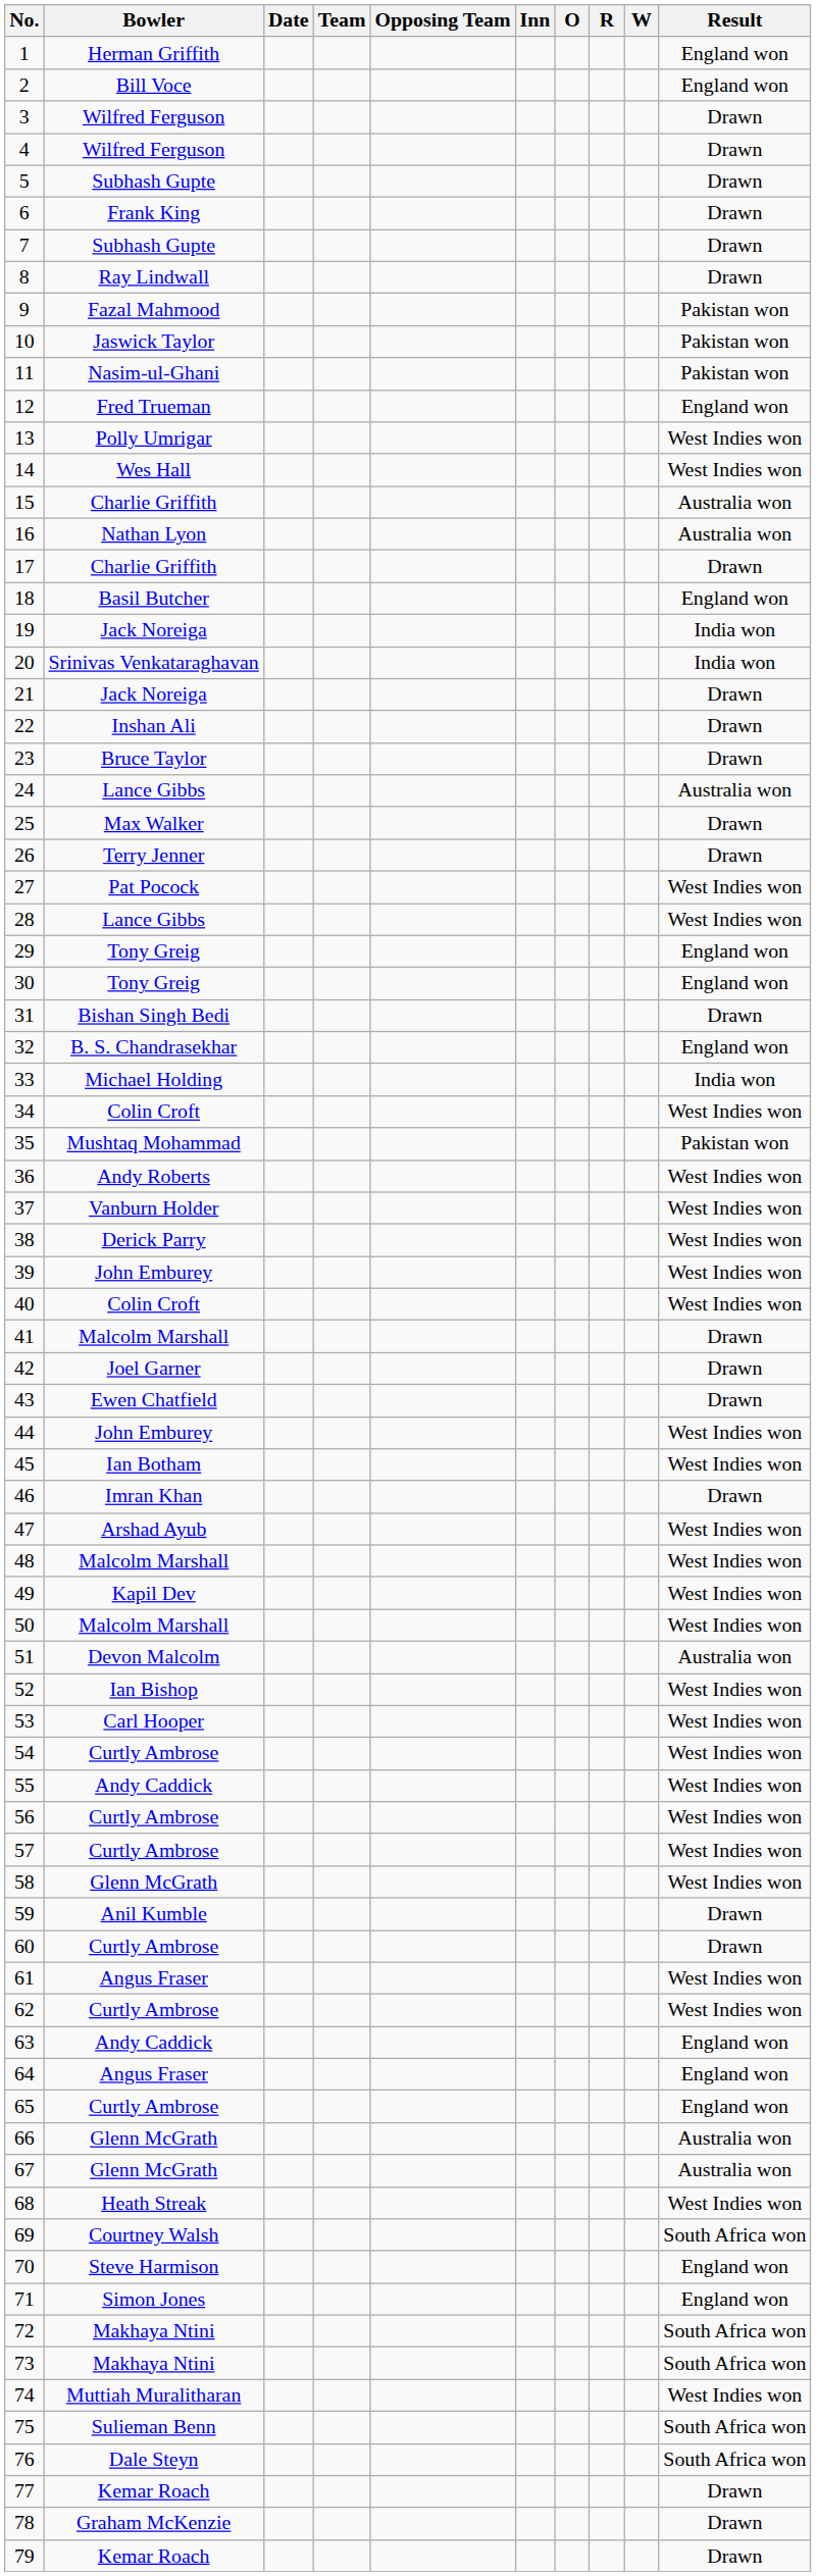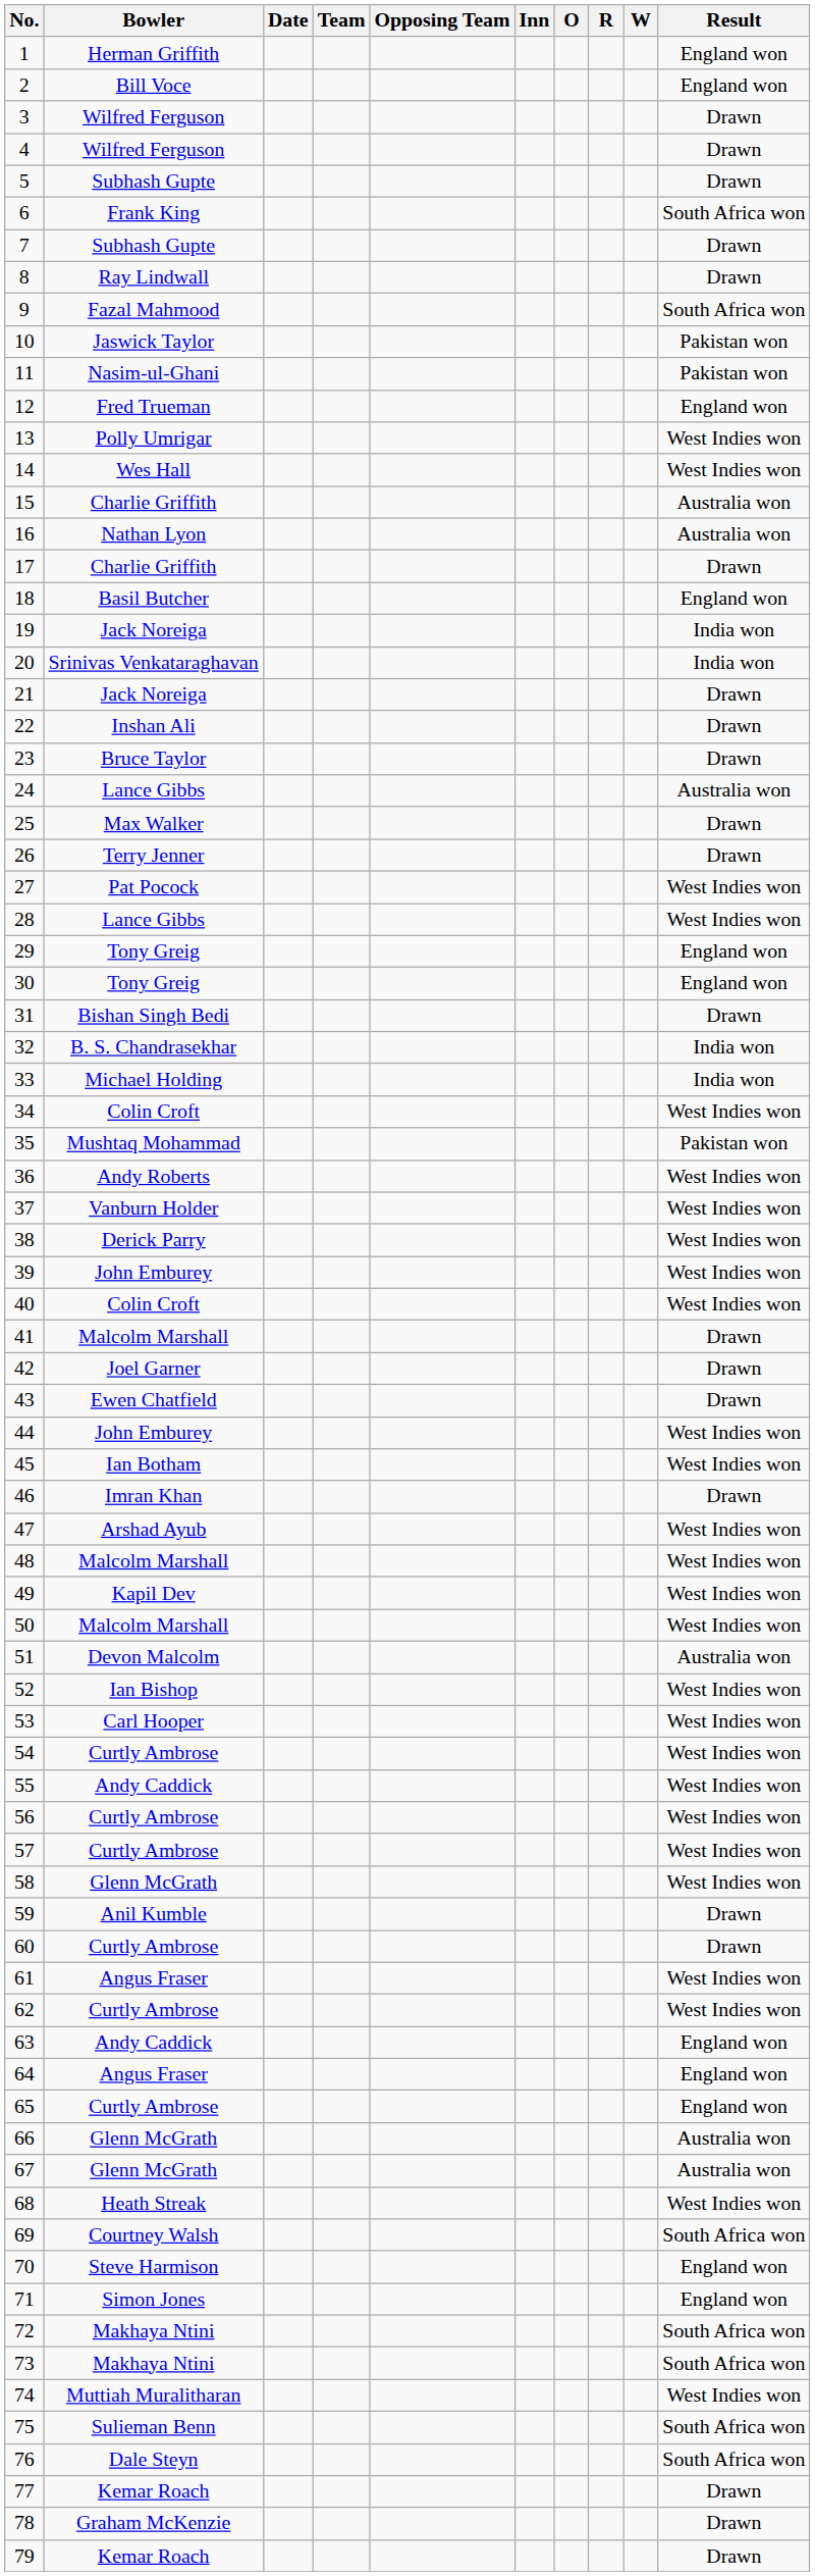 <table class="wikitable sortable">
 <tr align=center>
 <th>No.</th>
 <th>Bowler</th>
 <th>Date</th>
 <th>Team</th>
 <th>Opposing Team</th>
 <th scope="col" style="width:20px;">Inn</th>
 <th scope="col" style="width:20px;">O</th>
 <th scope="col" style="width:20px;">R</th>
 <th scope="col" style="width:20px;">W</th>
 <th>Result</th>
 </tr>
 <tr align="center">
 <td>1</td>
 <td><a href='#'>Herman Griffith</a></td>
 <td></td>
 <td></td>
 <td></td>
 <td></td>
 <td></td>
 <td></td>
 <td></td>
 <td>England won</td>
 </tr>
 <tr align="center">
 <td>2</td>
 <td><a href='#'>Bill Voce</a></td>
 <td></td>
 <td></td>
 <td></td>
 <td></td>
 <td></td>
 <td></td>
 <td></td>
 <td>England won</td>
 </tr>
 <tr align="center">
 <td>3</td>
 <td><a href='#'>Wilfred Ferguson</a></td>
 <td></td>
 <td></td>
 <td></td>
 <td></td>
 <td></td>
 <td></td>
 <td></td>
 <td>Drawn</td>
 </tr>
 <tr align="center">
 <td>4</td>
 <td><a href='#'>Wilfred Ferguson</a></td>
 <td></td>
 <td></td>
 <td></td>
 <td></td>
 <td></td>
 <td></td>
 <td></td>
 <td>Drawn</td>
 </tr>
 <tr align="center">
 <td>5</td>
 <td><a href='#'>Subhash Gupte</a></td>
 <td></td>
 <td></td>
 <td></td>
 <td></td>
 <td></td>
 <td></td>
 <td></td>
 <td>Drawn</td>
 </tr>
 <tr align="center">
 <td>6</td>
 <td><a href='#'>Frank King</a></td>
 <td></td>
 <td></td>
 <td></td>
 <td></td>
 <td></td>
 <td></td>
 <td></td>
-<td>Drawn</td>
+<td>South Africa won</td>
 </tr>
 <tr align="center">
 <td>7</td>
 <td><a href='#'>Subhash Gupte</a></td>
 <td></td>
 <td></td>
 <td></td>
 <td></td>
 <td></td>
 <td></td>
 <td></td>
 <td>Drawn</td>
 </tr>
 <tr align="center">
 <td>8</td>
 <td><a href='#'>Ray Lindwall</a></td>
 <td></td>
 <td></td>
 <td></td>
 <td></td>
 <td></td>
 <td></td>
 <td></td>
 <td>Drawn</td>
 </tr>
 <tr align="center">
 <td>9</td>
 <td><a href='#'>Fazal Mahmood</a></td>
 <td></td>
 <td></td>
 <td></td>
 <td></td>
 <td></td>
 <td></td>
 <td></td>
-<td>Pakistan won</td>
+<td>South Africa won</td>
 </tr>
 <tr align="center">
 <td>10</td>
 <td><a href='#'>Jaswick Taylor</a></td>
 <td></td>
 <td></td>
 <td></td>
 <td></td>
 <td></td>
 <td></td>
 <td></td>
 <td>Pakistan won</td>
 </tr>
 <tr align="center">
 <td>11</td>
 <td><a href='#'>Nasim-ul-Ghani</a></td>
 <td></td>
 <td></td>
 <td></td>
 <td></td>
 <td></td>
 <td></td>
 <td></td>
 <td>Pakistan won</td>
 </tr>
 <tr align="center">
 <td>12</td>
 <td><a href='#'>Fred Trueman</a></td>
 <td></td>
 <td></td>
 <td></td>
 <td></td>
 <td></td>
 <td></td>
 <td></td>
 <td>England won</td>
 </tr>
 <tr align="center">
 <td>13</td>
 <td><a href='#'>Polly Umrigar</a></td>
 <td></td>
 <td></td>
 <td></td>
 <td></td>
 <td></td>
 <td></td>
 <td></td>
 <td>West Indies won</td>
 </tr>
 <tr align="center">
 <td>14</td>
 <td><a href='#'>Wes Hall</a></td>
 <td></td>
 <td></td>
 <td></td>
 <td></td>
 <td></td>
 <td></td>
 <td></td>
 <td>West Indies won</td>
 </tr>
 <tr align="center">
 <td>15</td>
 <td><a href='#'>Charlie Griffith</a></td>
 <td></td>
 <td></td>
 <td></td>
 <td></td>
 <td></td>
 <td></td>
 <td></td>
 <td>Australia won</td>
 </tr>
 <tr align="center">
 <td>16</td>
 <td><a href='#'>Nathan Lyon</a></td>
 <td></td>
 <td></td>
 <td></td>
 <td></td>
 <td></td>
 <td></td>
 <td></td>
 <td>Australia won</td>
 </tr>
 <tr align="center">
 <td>17</td>
 <td><a href='#'>Charlie Griffith</a></td>
 <td></td>
 <td></td>
 <td></td>
 <td></td>
 <td></td>
 <td></td>
 <td></td>
 <td>Drawn</td>
 </tr>
 <tr align="center">
 <td>18</td>
 <td><a href='#'>Basil Butcher</a></td>
 <td></td>
 <td></td>
 <td></td>
 <td></td>
 <td></td>
 <td></td>
 <td></td>
 <td>England won</td>
 </tr>
 <tr align="center">
 <td>19</td>
 <td><a href='#'>Jack Noreiga</a></td>
 <td></td>
 <td></td>
 <td></td>
 <td></td>
 <td></td>
 <td></td>
 <td></td>
 <td>India won</td>
 </tr>
 <tr align="center">
 <td>20</td>
 <td><a href='#'>Srinivas Venkataraghavan</a></td>
 <td></td>
 <td></td>
 <td></td>
 <td></td>
 <td></td>
 <td></td>
 <td></td>
 <td>India won</td>
 </tr>
 <tr align="center">
 <td>21</td>
 <td><a href='#'>Jack Noreiga</a></td>
 <td></td>
 <td></td>
 <td></td>
 <td></td>
 <td></td>
 <td></td>
 <td></td>
 <td>Drawn</td>
 </tr>
 <tr align="center">
 <td>22</td>
 <td><a href='#'>Inshan Ali</a></td>
 <td></td>
 <td></td>
 <td></td>
 <td></td>
 <td></td>
 <td></td>
 <td></td>
 <td>Drawn</td>
 </tr>
 <tr align="center">
 <td>23</td>
 <td><a href='#'>Bruce Taylor</a></td>
 <td></td>
 <td></td>
 <td></td>
 <td></td>
 <td></td>
 <td></td>
 <td></td>
 <td>Drawn</td>
 </tr>
 <tr align="center">
 <td>24</td>
 <td><a href='#'>Lance Gibbs</a></td>
 <td></td>
 <td></td>
 <td></td>
 <td></td>
 <td></td>
 <td></td>
 <td></td>
 <td>Australia won</td>
 </tr>
 <tr align="center">
 <td>25</td>
 <td><a href='#'>Max Walker</a></td>
 <td></td>
 <td></td>
 <td></td>
 <td></td>
 <td></td>
 <td></td>
 <td></td>
 <td>Drawn</td>
 </tr>
 <tr align="center">
 <td>26</td>
 <td><a href='#'>Terry Jenner</a></td>
 <td></td>
 <td></td>
 <td></td>
 <td></td>
 <td></td>
 <td></td>
 <td></td>
 <td>Drawn</td>
 </tr>
 <tr align="center">
 <td>27</td>
 <td><a href='#'>Pat Pocock</a></td>
 <td></td>
 <td></td>
 <td></td>
 <td></td>
 <td></td>
 <td></td>
 <td></td>
 <td>West Indies won</td>
 </tr>
 <tr align="center">
 <td>28</td>
 <td><a href='#'>Lance Gibbs</a></td>
 <td></td>
 <td></td>
 <td></td>
 <td></td>
 <td></td>
 <td></td>
 <td></td>
 <td>West Indies won</td>
 </tr>
 <tr align="center">
 <td>29</td>
 <td><a href='#'>Tony Greig</a></td>
 <td></td>
 <td></td>
 <td></td>
 <td></td>
 <td></td>
 <td></td>
 <td></td>
 <td>England won</td>
 </tr>
 <tr align="center">
 <td>30</td>
 <td><a href='#'>Tony Greig</a></td>
 <td></td>
 <td></td>
 <td></td>
 <td></td>
 <td></td>
 <td></td>
 <td></td>
 <td>England won</td>
 </tr>
 <tr align="center">
 <td>31</td>
 <td><a href='#'>Bishan Singh Bedi</a></td>
 <td></td>
 <td></td>
 <td></td>
 <td></td>
 <td></td>
 <td></td>
 <td></td>
 <td>Drawn</td>
 </tr>
 <tr align="center">
 <td>32</td>
 <td><a href='#'>B. S. Chandrasekhar</a></td>
 <td></td>
 <td></td>
 <td></td>
 <td></td>
 <td></td>
 <td></td>
 <td></td>
-<td>England won</td>
+<td>India won</td>
 </tr>
 <tr align="center">
 <td>33</td>
 <td><a href='#'>Michael Holding</a></td>
 <td></td>
 <td></td>
 <td></td>
 <td></td>
 <td></td>
 <td></td>
 <td></td>
 <td>India won</td>
 </tr>
 <tr align="center">
 <td>34</td>
 <td><a href='#'>Colin Croft</a></td>
 <td></td>
 <td></td>
 <td></td>
 <td></td>
 <td></td>
 <td></td>
 <td></td>
 <td>West Indies won</td>
 </tr>
 <tr align="center">
 <td>35</td>
 <td><a href='#'>Mushtaq Mohammad</a></td>
 <td></td>
 <td></td>
 <td></td>
 <td></td>
 <td></td>
 <td></td>
 <td></td>
 <td>Pakistan won</td>
 </tr>
 <tr align="center">
 <td>36</td>
 <td><a href='#'>Andy Roberts</a></td>
 <td></td>
 <td></td>
 <td></td>
 <td></td>
 <td></td>
 <td></td>
 <td></td>
 <td>West Indies won</td>
 </tr>
 <tr align="center">
 <td>37</td>
 <td><a href='#'>Vanburn Holder</a></td>
 <td></td>
 <td></td>
 <td></td>
 <td></td>
 <td></td>
 <td></td>
 <td></td>
 <td>West Indies won</td>
 </tr>
 <tr align="center">
 <td>38</td>
 <td><a href='#'>Derick Parry</a></td>
 <td></td>
 <td></td>
 <td></td>
 <td></td>
 <td></td>
 <td></td>
 <td></td>
 <td>West Indies won</td>
 </tr>
 <tr align="center">
 <td>39</td>
 <td><a href='#'>John Emburey</a></td>
 <td></td>
 <td></td>
 <td></td>
 <td></td>
 <td></td>
 <td></td>
 <td></td>
 <td>West Indies won</td>
 </tr>
 <tr align="center">
 <td>40</td>
 <td><a href='#'>Colin Croft</a></td>
 <td></td>
 <td></td>
 <td></td>
 <td></td>
 <td></td>
 <td></td>
 <td></td>
 <td>West Indies won</td>
 </tr>
 <tr align="center">
 <td>41</td>
 <td><a href='#'>Malcolm Marshall</a></td>
 <td></td>
 <td></td>
 <td></td>
 <td></td>
 <td></td>
 <td></td>
 <td></td>
 <td>Drawn</td>
 </tr>
 <tr align="center">
 <td>42</td>
 <td><a href='#'>Joel Garner</a></td>
 <td></td>
 <td></td>
 <td></td>
 <td></td>
 <td></td>
 <td></td>
 <td></td>
 <td>Drawn</td>
 </tr>
 <tr align="center">
 <td>43</td>
 <td><a href='#'>Ewen Chatfield</a></td>
 <td></td>
 <td></td>
 <td></td>
 <td></td>
 <td></td>
 <td></td>
 <td></td>
 <td>Drawn</td>
 </tr>
 <tr align="center">
 <td>44</td>
 <td><a href='#'>John Emburey</a></td>
 <td></td>
 <td></td>
 <td></td>
 <td></td>
 <td></td>
 <td></td>
 <td></td>
 <td>West Indies won</td>
 </tr>
 <tr align="center">
 <td>45</td>
 <td><a href='#'>Ian Botham</a></td>
 <td></td>
 <td></td>
 <td></td>
 <td></td>
 <td></td>
 <td></td>
 <td></td>
 <td>West Indies won</td>
 </tr>
 <tr align="center">
 <td>46</td>
 <td><a href='#'>Imran Khan</a></td>
 <td></td>
 <td></td>
 <td></td>
 <td></td>
 <td></td>
 <td></td>
 <td></td>
 <td>Drawn</td>
 </tr>
 <tr align="center">
 <td>47</td>
 <td><a href='#'>Arshad Ayub</a></td>
 <td></td>
 <td></td>
 <td></td>
 <td></td>
 <td></td>
 <td></td>
 <td></td>
 <td>West Indies won</td>
 </tr>
 <tr align="center">
 <td>48</td>
 <td><a href='#'>Malcolm Marshall</a></td>
 <td></td>
 <td></td>
 <td></td>
 <td></td>
 <td></td>
 <td></td>
 <td></td>
 <td>West Indies won</td>
 </tr>
 <tr align="center">
 <td>49</td>
 <td><a href='#'>Kapil Dev</a></td>
 <td></td>
 <td></td>
 <td></td>
 <td></td>
 <td></td>
 <td></td>
 <td></td>
 <td>West Indies won</td>
 </tr>
 <tr align="center">
 <td>50</td>
 <td><a href='#'>Malcolm Marshall</a></td>
 <td></td>
 <td></td>
 <td></td>
 <td></td>
 <td></td>
 <td></td>
 <td></td>
 <td>West Indies won</td>
 </tr>
 <tr align="center">
 <td>51</td>
 <td><a href='#'>Devon Malcolm</a></td>
 <td></td>
 <td></td>
 <td></td>
 <td></td>
 <td></td>
 <td></td>
 <td></td>
 <td>Australia won</td>
 </tr>
 <tr align="center">
 <td>52</td>
 <td><a href='#'>Ian Bishop</a></td>
 <td></td>
 <td></td>
 <td></td>
 <td></td>
 <td></td>
 <td></td>
 <td></td>
 <td>West Indies won</td>
 </tr>
 <tr align="center">
 <td>53</td>
 <td><a href='#'>Carl Hooper</a></td>
 <td></td>
 <td></td>
 <td></td>
 <td></td>
 <td></td>
 <td></td>
 <td></td>
 <td>West Indies won</td>
 </tr>
 <tr align="center">
 <td>54</td>
 <td><a href='#'>Curtly Ambrose</a></td>
 <td></td>
 <td></td>
 <td></td>
 <td></td>
 <td></td>
 <td></td>
 <td></td>
 <td>West Indies won</td>
 </tr>
 <tr align="center">
 <td>55</td>
 <td><a href='#'>Andy Caddick</a></td>
 <td></td>
 <td></td>
 <td></td>
 <td></td>
 <td></td>
 <td></td>
 <td></td>
 <td>West Indies won</td>
 </tr>
 <tr align="center">
 <td>56</td>
 <td><a href='#'>Curtly Ambrose</a></td>
 <td></td>
 <td></td>
 <td></td>
 <td></td>
 <td></td>
 <td></td>
 <td></td>
 <td>West Indies won</td>
 </tr>
 <tr align="center">
 <td>57</td>
 <td><a href='#'>Curtly Ambrose</a></td>
 <td></td>
 <td></td>
 <td></td>
 <td></td>
 <td></td>
 <td></td>
 <td></td>
 <td>West Indies won</td>
 </tr>
 <tr align="center">
 <td>58</td>
 <td><a href='#'>Glenn McGrath</a></td>
 <td></td>
 <td></td>
 <td></td>
 <td></td>
 <td></td>
 <td></td>
 <td></td>
 <td>West Indies won</td>
 </tr>
 <tr align="center">
 <td>59</td>
 <td><a href='#'>Anil Kumble</a></td>
 <td></td>
 <td></td>
 <td></td>
 <td></td>
 <td></td>
 <td></td>
 <td></td>
 <td>Drawn</td>
 </tr>
 <tr align="center">
 <td>60</td>
 <td><a href='#'>Curtly Ambrose</a></td>
 <td></td>
 <td></td>
 <td></td>
 <td></td>
 <td></td>
 <td></td>
 <td></td>
 <td>Drawn</td>
 </tr>
 <tr align="center">
 <td>61</td>
 <td><a href='#'>Angus Fraser</a></td>
 <td></td>
 <td></td>
 <td></td>
 <td></td>
 <td></td>
 <td></td>
 <td></td>
 <td>West Indies won</td>
 </tr>
 <tr align="center">
 <td>62</td>
 <td><a href='#'>Curtly Ambrose</a></td>
 <td></td>
 <td></td>
 <td></td>
 <td></td>
 <td></td>
 <td></td>
 <td></td>
 <td>West Indies won</td>
 </tr>
 <tr align="center">
 <td>63</td>
 <td><a href='#'>Andy Caddick</a></td>
 <td></td>
 <td></td>
 <td></td>
 <td></td>
 <td></td>
 <td></td>
 <td></td>
 <td>England won</td>
 </tr>
 <tr align="center">
 <td>64</td>
 <td><a href='#'>Angus Fraser</a></td>
 <td></td>
 <td></td>
 <td></td>
 <td></td>
 <td></td>
 <td></td>
 <td></td>
 <td>England won</td>
 </tr>
 <tr align="center">
 <td>65</td>
 <td><a href='#'>Curtly Ambrose</a></td>
 <td></td>
 <td></td>
 <td></td>
 <td></td>
 <td></td>
 <td></td>
 <td></td>
 <td>England won</td>
 </tr>
 <tr align="center">
 <td>66</td>
 <td><a href='#'>Glenn McGrath</a></td>
 <td></td>
 <td></td>
 <td></td>
 <td></td>
 <td></td>
 <td></td>
 <td></td>
 <td>Australia won</td>
 </tr>
 <tr align="center">
 <td>67</td>
 <td><a href='#'>Glenn McGrath</a></td>
 <td></td>
 <td></td>
 <td></td>
 <td></td>
 <td></td>
 <td></td>
 <td></td>
 <td>Australia won</td>
 </tr>
 <tr align="center">
 <td>68</td>
 <td><a href='#'>Heath Streak</a></td>
 <td></td>
 <td></td>
 <td></td>
 <td></td>
 <td></td>
 <td></td>
 <td></td>
 <td>West Indies won</td>
 </tr>
 <tr align="center">
 <td>69</td>
 <td><a href='#'>Courtney Walsh</a></td>
 <td></td>
 <td></td>
 <td></td>
 <td></td>
 <td></td>
 <td></td>
 <td></td>
 <td>South Africa won</td>
 </tr>
 <tr align="center">
 <td>70</td>
 <td><a href='#'>Steve Harmison</a></td>
 <td></td>
 <td></td>
 <td></td>
 <td></td>
 <td></td>
 <td></td>
 <td></td>
 <td>England won</td>
 </tr>
 <tr align="center">
 <td>71</td>
 <td><a href='#'>Simon Jones</a></td>
 <td></td>
 <td></td>
 <td></td>
 <td></td>
 <td></td>
 <td></td>
 <td></td>
 <td>England won</td>
 </tr>
 <tr align="center">
 <td>72</td>
 <td><a href='#'>Makhaya Ntini</a></td>
 <td></td>
 <td></td>
 <td></td>
 <td></td>
 <td></td>
 <td></td>
 <td></td>
 <td>South Africa won</td>
 </tr>
 <tr align="center">
 <td>73</td>
 <td><a href='#'>Makhaya Ntini</a></td>
 <td></td>
 <td></td>
 <td></td>
 <td></td>
 <td></td>
 <td></td>
 <td></td>
 <td>South Africa won</td>
 </tr>
 <tr align="center">
 <td>74</td>
 <td><a href='#'>Muttiah Muralitharan</a></td>
 <td></td>
 <td></td>
 <td></td>
 <td></td>
 <td></td>
 <td></td>
 <td></td>
 <td>West Indies won</td>
 </tr>
 <tr align="center">
 <td>75</td>
 <td><a href='#'>Sulieman Benn</a></td>
 <td></td>
 <td></td>
 <td></td>
 <td></td>
 <td></td>
 <td></td>
 <td></td>
 <td>South Africa won</td>
 </tr>
 <tr align="center">
 <td>76</td>
 <td><a href='#'>Dale Steyn</a></td>
 <td></td>
 <td></td>
 <td></td>
 <td></td>
 <td></td>
 <td></td>
 <td></td>
 <td>South Africa won</td>
 </tr>
 <tr align="center">
 <td>77</td>
 <td><a href='#'>Kemar Roach</a></td>
 <td></td>
 <td></td>
 <td></td>
 <td></td>
 <td></td>
 <td></td>
 <td></td>
 <td>Drawn</td>
 </tr>
 <tr align="center">
 <td>78</td>
 <td><a href='#'>Graham McKenzie</a></td>
 <td></td>
 <td></td>
 <td></td>
 <td></td>
 <td></td>
 <td></td>
 <td></td>
 <td>Drawn</td>
 </tr>
 <tr align="center">
 <td>79</td>
 <td><a href='#'>Kemar Roach</a></td>
 <td></td>
 <td></td>
 <td></td>
 <td></td>
 <td></td>
 <td></td>
 <td></td>
 <td>Drawn</td>
 </tr>
 </table>
